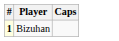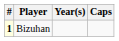 <table class="wikitable sortable">
 <tr>
 <th width=>#</th>
 <th width=>Player</th>
+<th width=>Year(s)</th>
 <th width=>Caps</th>
 </tr>
 <tr>
 <td align=center style="background: lightyellow;"><strong>1</strong></td>
 <td>Bizuhan</td>
+<td></td>
 <td align=center><br></td>
 </tr>
 </table>
